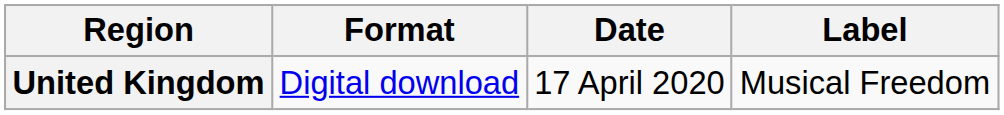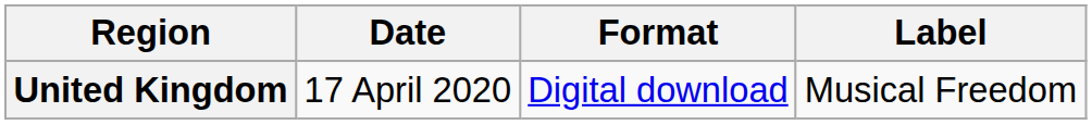 <table class="wikitable plainrowheaders">
 <tr>
 <th scope="col">Region</th>
+<th scope="col">Date</th>
 <th scope="col">Format</th>
-<th scope="col">Date</th>
 <th scope="col">Label</th>
 </tr>
 <tr>
 <th scope="row">United Kingdom</th>
+<td>17 April 2020</td>
 <td><a href='#'>Digital download</a></td>
-<td>17 April 2020</td>
 <td>Musical Freedom</td>
 </tr>
 </table>
